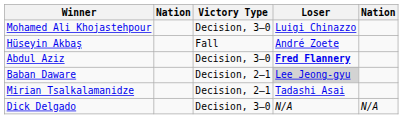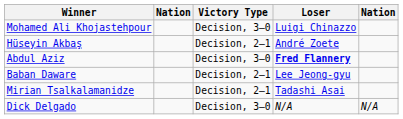 <table class="wikitable sortable" style="text-align:left;">
 <tr>
 <th>Winner</th>
 <th>Nation</th>
 <th>Victory Type</th>
 <th>Loser</th>
 <th>Nation</th>
 </tr>
 <tr>
 <td><a href='#'>Mohamed Ali Khojastehpour</a></td>
 <td></td>
 <td>Decision, 3–0</td>
 <td><a href='#'>Luigi Chinazzo</a></td>
 <td></td>
 </tr>
 <tr>
 <td><a href='#'>Hüseyin Akbaş</a></td>
 <td></td>
-<td>Fall</td>
+<td>Decision, 2–1</td>
 <td><a href='#'>André Zoete</a></td>
 <td></td>
 </tr>
 <tr>
 <td><a href='#'>Abdul Aziz</a></td>
 <td></td>
 <td>Decision, 3–0</td>
 <td><strong><a href='#'>Fred Flannery</a></strong></td>
 <td></td>
 </tr>
 <tr>
 <td><a href='#'>Baban Daware</a></td>
 <td></td>
 <td>Decision, 2–1</td>
-<td style="background: lightgrey;"><a href='#'>Lee Jeong-gyu</a></td>
+<td><a href='#'>Lee Jeong-gyu</a></td>
 <td></td>
 </tr>
 <tr>
 <td><a href='#'>Mirian Tsalkalamanidze</a></td>
 <td></td>
 <td>Decision, 2–1</td>
 <td><a href='#'>Tadashi Asai</a></td>
 <td></td>
 </tr>
 <tr>
 <td><a href='#'>Dick Delgado</a></td>
 <td></td>
 <td>Decision, 3–0</td>
 <td><em>N/A</em></td>
 <td><em>N/A</em></td>
 </tr>
 </table>
